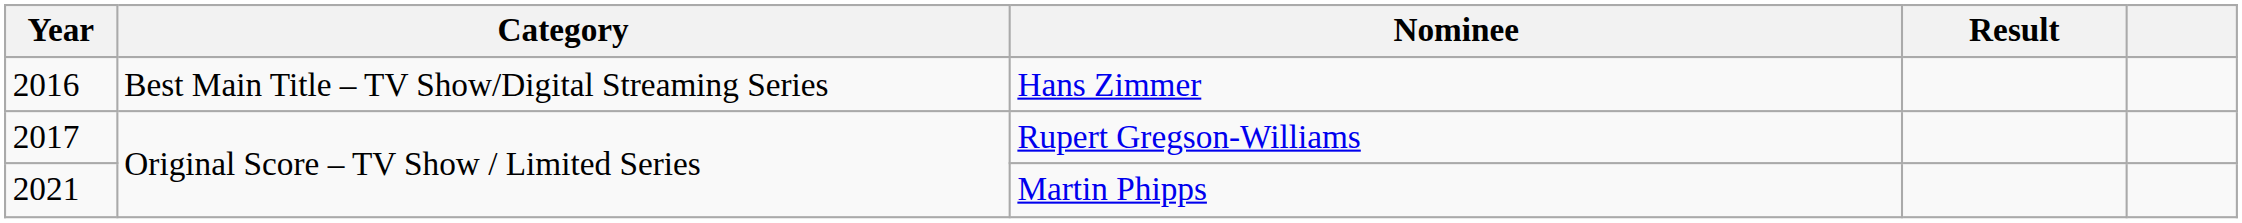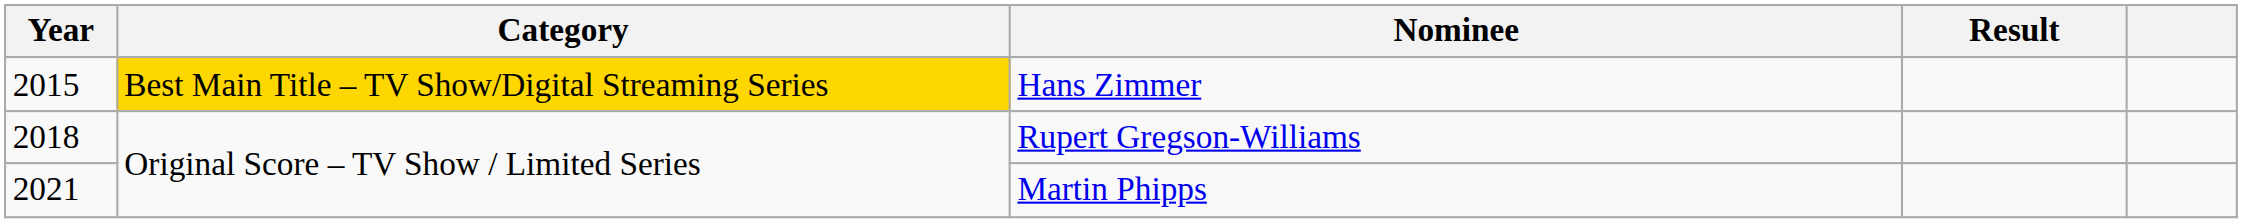 <table class="wikitable" style="width:85%;">
 <tr>
 <th width=5%>Year</th>
 <th style="width:40%;">Category</th>
 <th style="width:40%;">Nominee</th>
 <th style="width:10%;">Result</th>
 <th width=5%></th>
 </tr>
 <tr>
-<td vstyle="text-align: center;">2016</td>
-<td>Best Main Title – TV Show/Digital Streaming Series</td>
+<td vstyle="text-align: center;">2015</td>
+<td style="background: gold;">Best Main Title – TV Show/Digital Streaming Series</td>
 <td><a href='#'>Hans Zimmer</a></td>
 <td></td>
 <td></td>
 </tr>
 <tr>
-<td vstyle="text-align: center;">2017</td>
+<td vstyle="text-align: center;">2018</td>
 <td rowspan="2">Original Score – TV Show / Limited Series</td>
 <td><a href='#'>Rupert Gregson-Williams</a></td>
 <td></td>
 <td></td>
 </tr>
 <tr>
 <td vstyle="text-align: center;">2021</td>
 <td><a href='#'>Martin Phipps</a></td>
 <td></td>
 <td></td>
 </tr>
 </table>
